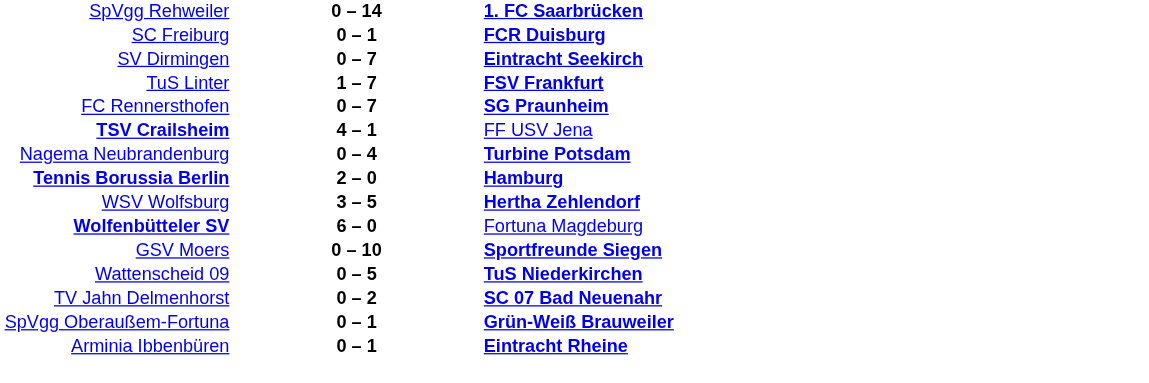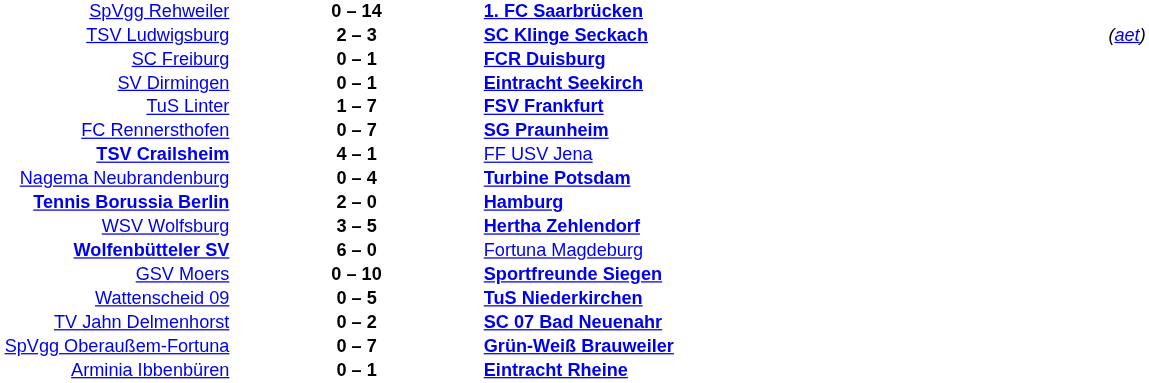 <table width=100% cellspacing=1>
 <tr>
 <th width=25%></th>
 <th width=10%></th>
 <th width=25%></th>
 <th></th>
 </tr>
 <tr style=font-size:90%>
 <td align=right><a href='#'>SpVgg Rehweiler</a></td>
 <td align=center><strong>0 – 14</strong></td>
 <td><strong><a href='#'>1. FC Saarbrücken</a></strong></td>
 </tr>
 <tr style=font-size:90%>
+<td align=right><a href='#'>TSV Ludwigsburg</a></td>
+<td align=center><strong>2 – 3</strong></td>
+<td><strong><a href='#'>SC Klinge Seckach</a></strong></td>
+<td><em>(<a href='#'>aet</a>)</em></td>
+</tr>
+<tr style=font-size:90%>
 <td align=right><a href='#'>SC Freiburg</a></td>
 <td align=center><strong>0 – 1</strong></td>
 <td><strong><a href='#'>FCR Duisburg</a></strong></td>
 </tr>
 <tr style=font-size:90%>
 <td align=right><a href='#'>SV Dirmingen</a></td>
-<td align=center><strong>0 – 7</strong></td>
+<td align=center><strong>0 – 1</strong></td>
 <td><strong><a href='#'>Eintracht Seekirch</a></strong></td>
 </tr>
 <tr style=font-size:90%>
 <td align=right><a href='#'>TuS Linter</a></td>
 <td align=center><strong>1 – 7</strong></td>
 <td><strong><a href='#'>FSV Frankfurt</a></strong></td>
 </tr>
 <tr style=font-size:90%>
 <td align=right><a href='#'>FC Rennersthofen</a></td>
 <td align=center><strong>0 – 7</strong></td>
 <td><strong><a href='#'>SG Praunheim</a></strong></td>
 </tr>
 <tr style=font-size:90%>
 <td align=right><strong><a href='#'>TSV Crailsheim</a></strong></td>
 <td align=center><strong>4 – 1</strong></td>
 <td><a href='#'>FF USV Jena</a></td>
 </tr>
 <tr style=font-size:90%>
 <td align=right><a href='#'>Nagema Neubrandenburg</a></td>
 <td align=center><strong>0 – 4</strong></td>
 <td><strong><a href='#'>Turbine Potsdam</a></strong></td>
 </tr>
 <tr style=font-size:90%>
 <td align=right><strong><a href='#'>Tennis Borussia Berlin</a></strong></td>
 <td align=center><strong>2 – 0</strong></td>
 <td><strong><a href='#'>Hamburg</a></strong></td>
 </tr>
 <tr style=font-size:90%>
 <td align=right><a href='#'>WSV Wolfsburg</a></td>
 <td align=center><strong>3 – 5</strong></td>
 <td><strong><a href='#'>Hertha Zehlendorf</a></strong></td>
 </tr>
 <tr style=font-size:90%>
 <td align=right><strong><a href='#'>Wolfenbütteler SV</a></strong></td>
 <td align=center><strong>6 – 0</strong></td>
 <td><a href='#'>Fortuna Magdeburg</a></td>
 </tr>
 <tr style=font-size:90%>
 <td align=right><a href='#'>GSV Moers</a></td>
 <td align=center><strong>0 – 10</strong></td>
 <td><strong><a href='#'>Sportfreunde Siegen</a></strong></td>
 </tr>
 <tr style=font-size:90%>
 <td align=right><a href='#'>Wattenscheid 09</a></td>
 <td align=center><strong>0 – 5</strong></td>
 <td><strong><a href='#'>TuS Niederkirchen</a></strong></td>
 </tr>
 <tr style=font-size:90%>
 <td align=right><a href='#'>TV Jahn Delmenhorst</a></td>
 <td align=center><strong>0 – 2</strong></td>
 <td><strong><a href='#'>SC 07 Bad Neuenahr</a></strong></td>
 </tr>
 <tr style=font-size:90%>
 <td align=right><a href='#'>SpVgg Oberaußem-Fortuna</a></td>
-<td align=center><strong>0 – 1</strong></td>
+<td align=center><strong>0 – 7</strong></td>
 <td><strong><a href='#'>Grün-Weiß Brauweiler</a></strong></td>
 </tr>
 <tr style=font-size:90%>
 <td align=right><a href='#'>Arminia Ibbenbüren</a></td>
 <td align=center><strong>0 – 1</strong></td>
 <td><strong><a href='#'>Eintracht Rheine</a></strong></td>
 </tr>
 </table>
